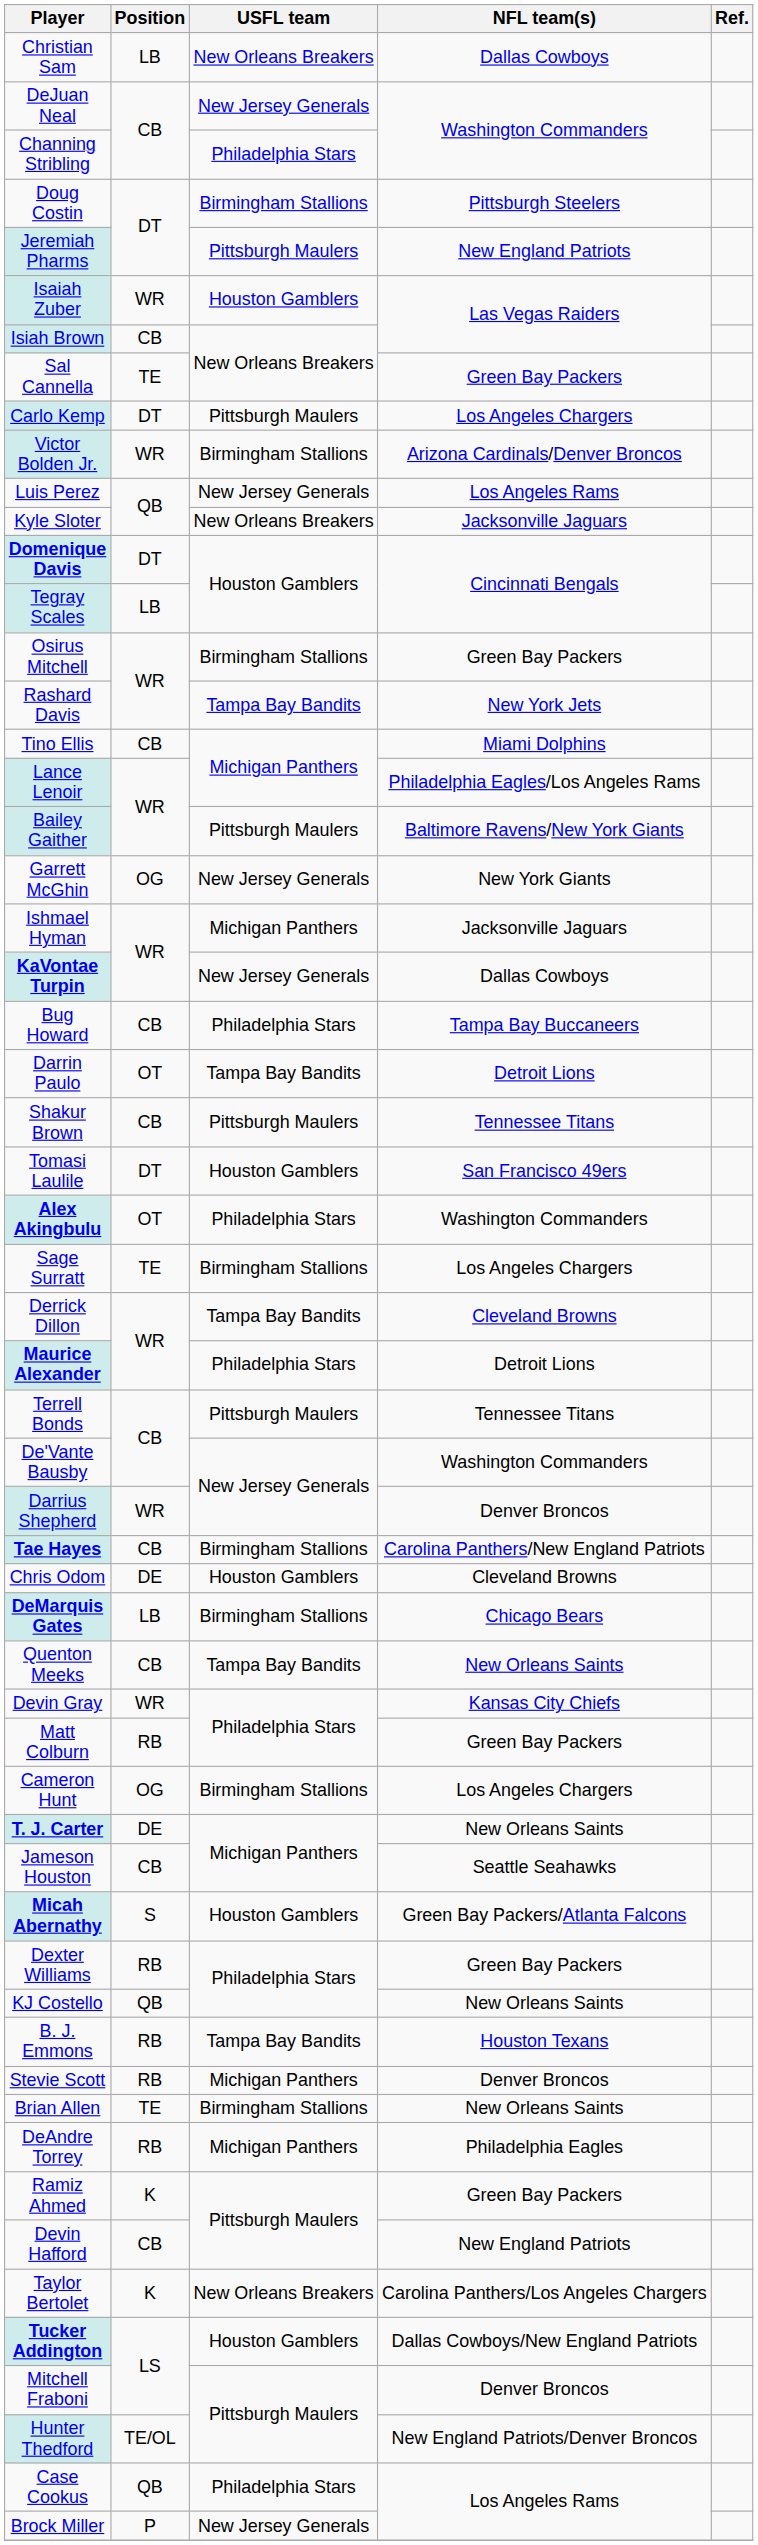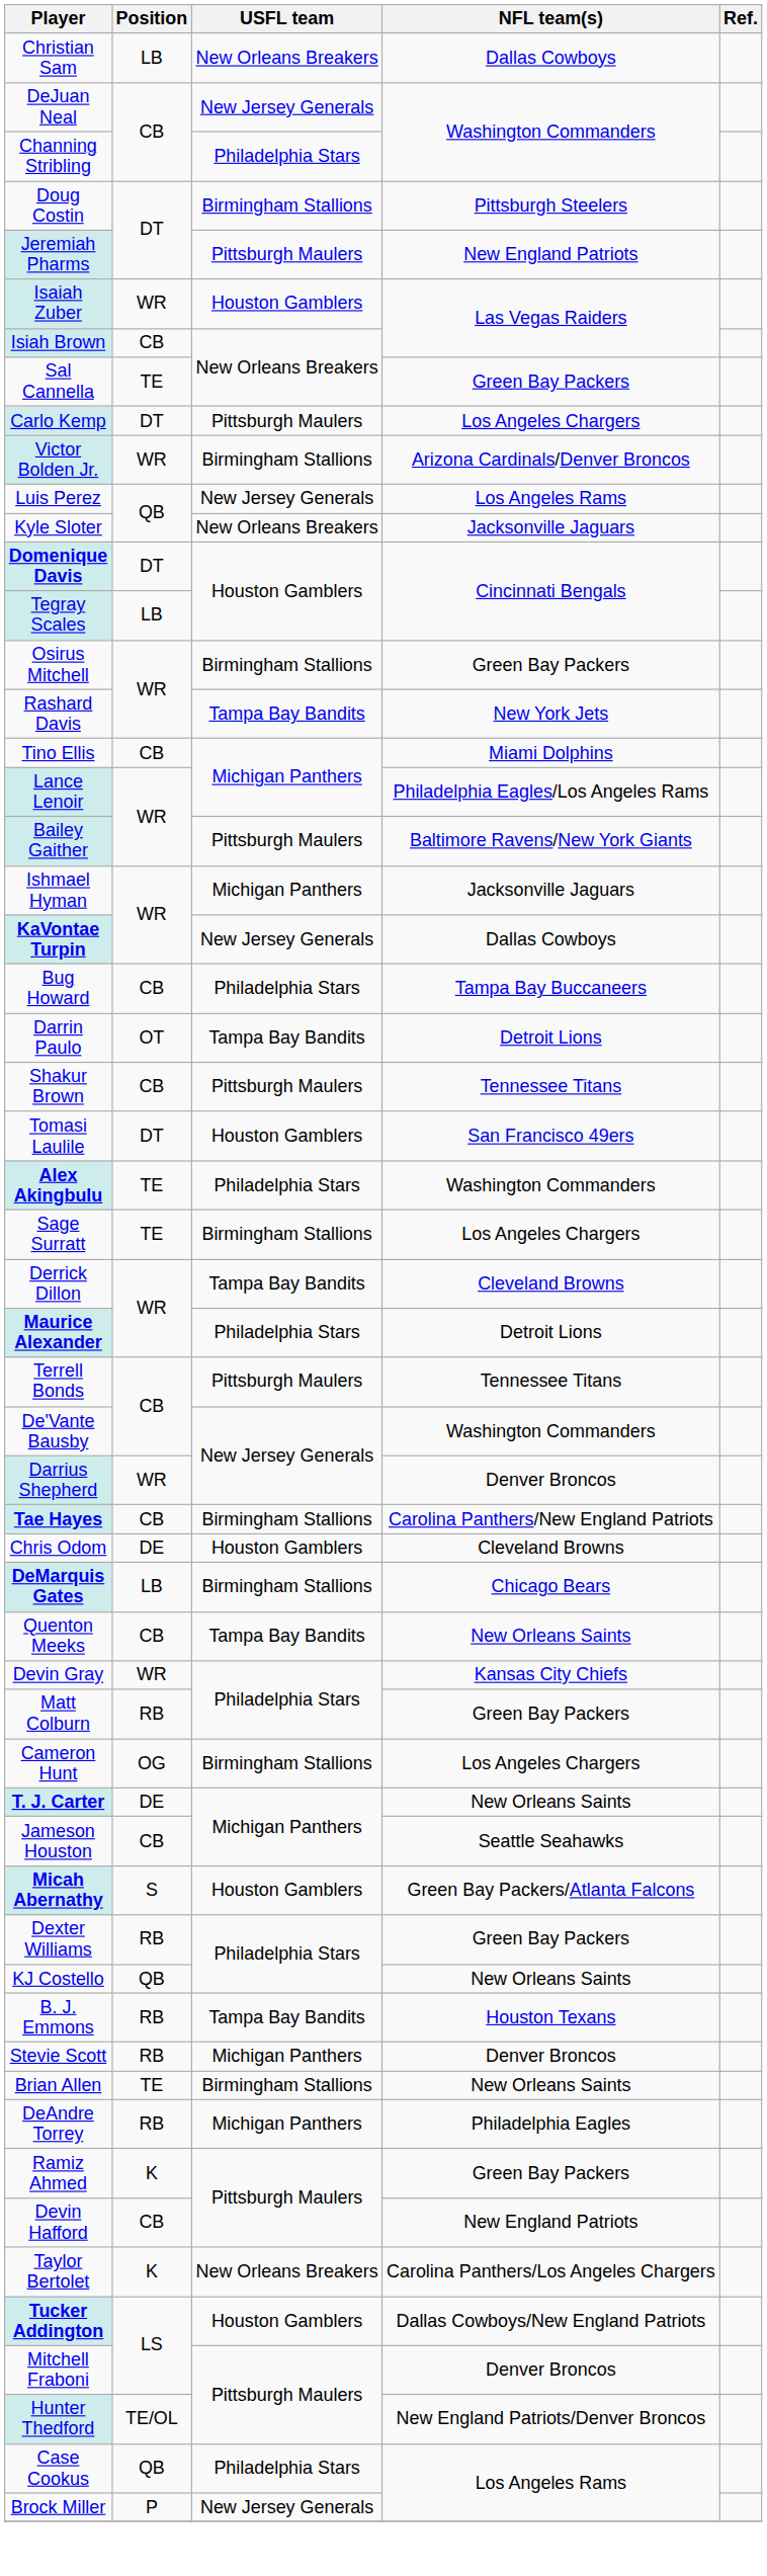 <table class="wikitable sortable" style="text-align:center;">
 <tr>
 <th>Player</th>
 <th>Position</th>
 <th>USFL team</th>
 <th>NFL team(s)</th>
 <th class=unsortable>Ref.</th>
 </tr>
 <tr>
 <td><a href='#'>Christian Sam</a></td>
 <td>LB</td>
 <td><a href='#'>New Orleans Breakers</a></td>
 <td><a href='#'>Dallas Cowboys</a></td>
 <td></td>
 </tr>
 <tr>
 <td><a href='#'>DeJuan Neal</a></td>
 <td rowspan="2">CB</td>
 <td><a href='#'>New Jersey Generals</a></td>
 <td rowspan="2"><a href='#'>Washington Commanders</a></td>
 <td></td>
 </tr>
 <tr>
 <td><a href='#'>Channing Stribling</a></td>
 <td><a href='#'>Philadelphia Stars</a></td>
 <td></td>
 </tr>
 <tr>
 <td><a href='#'>Doug Costin</a></td>
 <td rowspan="2">DT</td>
 <td><a href='#'>Birmingham Stallions</a></td>
 <td><a href='#'>Pittsburgh Steelers</a></td>
 <td></td>
 </tr>
 <tr>
 <td style="background:#cfecec; width:3em;"><a href='#'>Jeremiah Pharms</a></td>
 <td><a href='#'>Pittsburgh Maulers</a></td>
 <td><a href='#'>New England Patriots</a></td>
 <td></td>
 </tr>
 <tr>
 <td style="background:#cfecec; width:3em;"><a href='#'>Isaiah Zuber</a></td>
 <td>WR</td>
 <td><a href='#'>Houston Gamblers</a></td>
 <td rowspan="2"><a href='#'>Las Vegas Raiders</a></td>
 <td></td>
 </tr>
 <tr>
 <td style="background:#cfecec; width:3em;"><a href='#'>Isiah Brown</a></td>
 <td>CB</td>
 <td rowspan="2">New Orleans Breakers</td>
 <td></td>
 </tr>
 <tr>
 <td><a href='#'>Sal Cannella</a></td>
 <td>TE</td>
 <td><a href='#'>Green Bay Packers</a></td>
 <td></td>
 </tr>
 <tr>
 <td style="background:#cfecec; width:3em;"><a href='#'>Carlo Kemp</a></td>
 <td>DT</td>
 <td>Pittsburgh Maulers</td>
 <td><a href='#'>Los Angeles Chargers</a></td>
 <td></td>
 </tr>
 <tr>
 <td style="background:#cfecec; width:3em;"><a href='#'>Victor Bolden Jr.</a></td>
 <td>WR</td>
 <td>Birmingham Stallions</td>
 <td><a href='#'>Arizona Cardinals</a>/<a href='#'>Denver Broncos</a></td>
 <td></td>
 </tr>
 <tr>
 <td><a href='#'>Luis Perez</a></td>
 <td rowspan="2">QB</td>
 <td>New Jersey Generals</td>
 <td><a href='#'>Los Angeles Rams</a></td>
 <td></td>
 </tr>
 <tr>
 <td><a href='#'>Kyle Sloter</a></td>
 <td>New Orleans Breakers</td>
 <td><a href='#'>Jacksonville Jaguars</a></td>
 <td></td>
 </tr>
 <tr>
 <td style="background:#cfecec; width:3em;"><strong><a href='#'>Domenique Davis</a></strong></td>
 <td>DT</td>
 <td rowspan="2">Houston Gamblers</td>
 <td rowspan="2"><a href='#'>Cincinnati Bengals</a></td>
 <td></td>
 </tr>
 <tr>
 <td style="background:#cfecec; width:3em;"><a href='#'>Tegray Scales</a></td>
 <td>LB</td>
 <td></td>
 </tr>
 <tr>
 <td><a href='#'>Osirus Mitchell</a></td>
 <td rowspan="2">WR</td>
 <td>Birmingham Stallions</td>
 <td>Green Bay Packers</td>
 <td></td>
 </tr>
 <tr>
 <td><a href='#'>Rashard Davis</a></td>
 <td><a href='#'>Tampa Bay Bandits</a></td>
 <td><a href='#'>New York Jets</a></td>
 <td></td>
 </tr>
 <tr>
 <td><a href='#'>Tino Ellis</a></td>
 <td>CB</td>
 <td rowspan="2"><a href='#'>Michigan Panthers</a></td>
 <td><a href='#'>Miami Dolphins</a></td>
 <td></td>
 </tr>
 <tr>
 <td style="background:#cfecec; width:3em;"><a href='#'>Lance Lenoir</a></td>
 <td rowspan="2">WR</td>
 <td><a href='#'>Philadelphia Eagles</a>/Los Angeles Rams</td>
 <td></td>
 </tr>
 <tr>
 <td style="background:#cfecec; width:3em;"><a href='#'>Bailey Gaither</a></td>
 <td>Pittsburgh Maulers</td>
 <td><a href='#'>Baltimore Ravens</a>/<a href='#'>New York Giants</a></td>
 <td></td>
 </tr>
 <tr>
-<td><a href='#'>Garrett McGhin</a></td>
-<td>OG</td>
-<td>New Jersey Generals</td>
-<td>New York Giants</td>
-<td></td>
-</tr>
-<tr>
 <td><a href='#'>Ishmael Hyman</a></td>
 <td rowspan="2">WR</td>
 <td>Michigan Panthers</td>
 <td>Jacksonville Jaguars</td>
 <td></td>
 </tr>
 <tr>
 <td style="background:#cfecec; width:3em;"><strong><a href='#'>KaVontae Turpin</a></strong></td>
 <td>New Jersey Generals</td>
 <td>Dallas Cowboys</td>
 <td></td>
 </tr>
 <tr>
 <td><a href='#'>Bug Howard</a></td>
 <td>CB</td>
 <td>Philadelphia Stars</td>
 <td><a href='#'>Tampa Bay Buccaneers</a></td>
 <td></td>
 </tr>
 <tr>
 <td><a href='#'>Darrin Paulo</a></td>
 <td>OT</td>
 <td>Tampa Bay Bandits</td>
 <td><a href='#'>Detroit Lions</a></td>
 <td></td>
 </tr>
 <tr>
 <td><a href='#'>Shakur Brown</a></td>
 <td>CB</td>
 <td>Pittsburgh Maulers</td>
 <td><a href='#'>Tennessee Titans</a></td>
 <td></td>
 </tr>
 <tr>
 <td><a href='#'>Tomasi Laulile</a></td>
 <td>DT</td>
 <td>Houston Gamblers</td>
 <td><a href='#'>San Francisco 49ers</a></td>
 <td></td>
 </tr>
 <tr>
 <td style="background:#cfecec; width:3em;"><strong><a href='#'>Alex Akingbulu</a></strong></td>
-<td>OT</td>
+<td>TE</td>
 <td>Philadelphia Stars</td>
 <td>Washington Commanders</td>
 <td></td>
 </tr>
 <tr>
 <td><a href='#'>Sage Surratt</a></td>
 <td>TE</td>
 <td>Birmingham Stallions</td>
 <td>Los Angeles Chargers</td>
 <td></td>
 </tr>
 <tr>
 <td><a href='#'>Derrick Dillon</a></td>
 <td rowspan="2">WR</td>
 <td>Tampa Bay Bandits</td>
 <td><a href='#'>Cleveland Browns</a></td>
 <td></td>
 </tr>
 <tr>
 <td style="background:#cfecec; width:3em;"><strong><a href='#'>Maurice Alexander</a></strong></td>
 <td>Philadelphia Stars</td>
 <td>Detroit Lions</td>
 <td></td>
 </tr>
 <tr>
 <td><a href='#'>Terrell Bonds</a></td>
 <td rowspan="2">CB</td>
 <td>Pittsburgh Maulers</td>
 <td>Tennessee Titans</td>
 <td></td>
 </tr>
 <tr>
 <td><a href='#'>De'Vante Bausby</a></td>
 <td rowspan="2">New Jersey Generals</td>
 <td>Washington Commanders</td>
 <td></td>
 </tr>
 <tr>
 <td style="background:#cfecec; width:3em;"><a href='#'>Darrius Shepherd</a></td>
 <td>WR</td>
 <td>Denver Broncos</td>
 <td></td>
 </tr>
 <tr>
 <td style="background:#cfecec; width:3em;"><strong><a href='#'>Tae Hayes</a></strong></td>
 <td>CB</td>
 <td>Birmingham Stallions</td>
 <td><a href='#'>Carolina Panthers</a>/New England Patriots</td>
 <td></td>
 </tr>
 <tr>
 <td><a href='#'>Chris Odom</a></td>
 <td>DE</td>
 <td>Houston Gamblers</td>
 <td>Cleveland Browns</td>
 <td></td>
 </tr>
 <tr>
 <td style="background:#cfecec; width:3em;"><strong><a href='#'>DeMarquis Gates</a></strong></td>
 <td>LB</td>
 <td>Birmingham Stallions</td>
 <td><a href='#'>Chicago Bears</a></td>
 <td></td>
 </tr>
 <tr>
 <td><a href='#'>Quenton Meeks</a></td>
 <td>CB</td>
 <td>Tampa Bay Bandits</td>
 <td><a href='#'>New Orleans Saints</a></td>
 <td></td>
 </tr>
 <tr>
 <td><a href='#'>Devin Gray</a></td>
 <td>WR</td>
 <td rowspan="2">Philadelphia Stars</td>
 <td><a href='#'>Kansas City Chiefs</a></td>
 <td></td>
 </tr>
 <tr>
 <td><a href='#'>Matt Colburn</a></td>
 <td>RB</td>
 <td>Green Bay Packers</td>
 <td></td>
 </tr>
 <tr>
 <td><a href='#'>Cameron Hunt</a></td>
 <td>OG</td>
 <td>Birmingham Stallions</td>
 <td>Los Angeles Chargers</td>
 <td></td>
 </tr>
 <tr>
 <td style="background:#cfecec; width:3em;"><strong><a href='#'>T. J. Carter</a></strong></td>
 <td>DE</td>
 <td rowspan="2">Michigan Panthers</td>
 <td>New Orleans Saints</td>
 <td></td>
 </tr>
 <tr>
 <td><a href='#'>Jameson Houston</a></td>
 <td>CB</td>
 <td>Seattle Seahawks</td>
 <td></td>
 </tr>
 <tr>
 <td style="background:#cfecec; width:3em;"><strong><a href='#'>Micah Abernathy</a></strong></td>
 <td>S</td>
 <td>Houston Gamblers</td>
 <td>Green Bay Packers/<a href='#'>Atlanta Falcons</a></td>
 <td></td>
 </tr>
 <tr>
 <td><a href='#'>Dexter Williams</a></td>
 <td>RB</td>
 <td rowspan="2">Philadelphia Stars</td>
 <td>Green Bay Packers</td>
 <td></td>
 </tr>
 <tr>
 <td><a href='#'>KJ Costello</a></td>
 <td>QB</td>
 <td>New Orleans Saints</td>
 <td></td>
 </tr>
 <tr>
 <td><a href='#'>B. J. Emmons</a></td>
 <td>RB</td>
 <td>Tampa Bay Bandits</td>
 <td><a href='#'>Houston Texans</a></td>
 <td></td>
 </tr>
 <tr>
 <td><a href='#'>Stevie Scott</a></td>
 <td>RB</td>
 <td>Michigan Panthers</td>
 <td>Denver Broncos</td>
 <td></td>
 </tr>
 <tr>
 <td><a href='#'>Brian Allen</a></td>
 <td>TE</td>
 <td>Birmingham Stallions</td>
 <td>New Orleans Saints</td>
 <td></td>
 </tr>
 <tr>
 <td><a href='#'>DeAndre Torrey</a></td>
 <td>RB</td>
 <td>Michigan Panthers</td>
 <td>Philadelphia Eagles</td>
 <td></td>
 </tr>
 <tr>
 <td><a href='#'>Ramiz Ahmed</a></td>
 <td>K</td>
 <td rowspan="2">Pittsburgh Maulers</td>
 <td>Green Bay Packers</td>
 <td></td>
 </tr>
 <tr>
 <td><a href='#'>Devin Hafford</a></td>
 <td>CB</td>
 <td>New England Patriots</td>
 <td></td>
 </tr>
 <tr>
 <td><a href='#'>Taylor Bertolet</a></td>
 <td>K</td>
 <td>New Orleans Breakers</td>
 <td>Carolina Panthers/Los Angeles Chargers</td>
 <td></td>
 </tr>
 <tr>
 <td style="background:#cfecec; width:3em;"><strong><a href='#'>Tucker Addington</a></strong></td>
 <td rowspan="2">LS</td>
 <td>Houston Gamblers</td>
 <td>Dallas Cowboys/New England Patriots</td>
 <td></td>
 </tr>
 <tr>
 <td><a href='#'>Mitchell Fraboni</a></td>
 <td rowspan="2">Pittsburgh Maulers</td>
 <td>Denver Broncos</td>
 <td></td>
 </tr>
 <tr>
 <td style="background:#cfecec; width:3em;"><a href='#'>Hunter Thedford</a></td>
 <td>TE/OL</td>
 <td>New England Patriots/Denver Broncos</td>
 <td></td>
 </tr>
 <tr>
 <td><a href='#'>Case Cookus</a></td>
 <td>QB</td>
 <td>Philadelphia Stars</td>
 <td rowspan="2">Los Angeles Rams</td>
 <td></td>
 </tr>
 <tr>
 <td><a href='#'>Brock Miller</a></td>
 <td>P</td>
 <td>New Jersey Generals</td>
 <td></td>
 </tr>
 <tr>
 </tr>
 </table>
